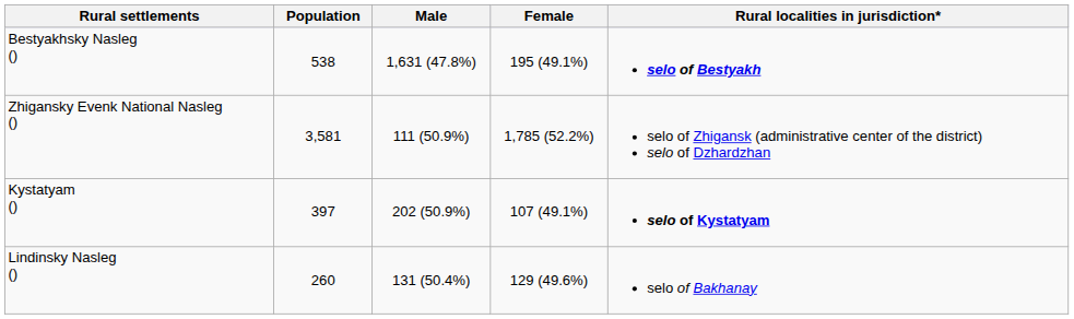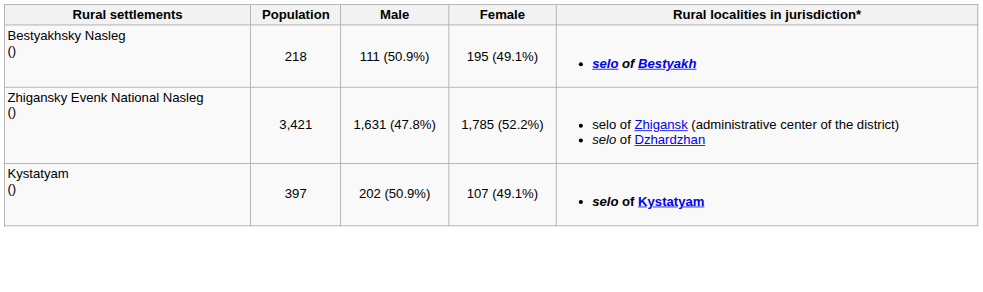 <table class="wikitable" style="width:75%">
 <tr bgcolor="#CCCCFF" align="left">
 <th>Rural settlements</th>
 <th>Population</th>
 <th>Male</th>
 <th>Female</th>
 <th>Rural localities in jurisdiction*</th>
 </tr>
 <tr>
 <td valign="top">Bestyakhsky Nasleg<br>()</td>
-<td align="center">538</td>
-<td align="center">1,631 (47.8%)</td>
+<td align="center">218</td>
+<td align="center">111 (50.9%)</td>
 <td align="center">195 (49.1%)</td>
 <td><br><ul><li><strong><em><a href='#'>selo</a><em> of <a href='#'>Bestyakh</a><strong></li></ul></td>
 </tr>
 <tr>
 <td valign="top">Zhigansky Evenk National Nasleg<br>()</td>
-<td align="center">3,581</td>
-<td align="center">111 (50.9%)</td>
+<td align="center">3,421</td>
+<td align="center">1,631 (47.8%)</td>
 <td align="center">1,785 (52.2%)</td>
 <td><br><ul><li></em></strong>selo</em> of <a href='#'>Zhigansk</a></strong> (administrative center of the district)</li><li><em>selo</em> of <a href='#'>Dzhardzhan</a><em></li></ul></td>
 </tr>
 <tr>
 <td valign="top">Kystatyam<br>()</td>
 <td align="center">397</td>
 <td align="center">202 (50.9%)</td>
 <td align="center">107 (49.1%)</td>
 <td><br><ul><li><strong><em>selo</em> of <a href='#'>Kystatyam</a><strong></li></ul></td>
 </tr>
-<tr>
-<td valign="top">Lindinsky Nasleg<br>()</td>
-<td align="center">260</td>
-<td align="center">131 (50.4%)</td>
-<td align="center">129 (49.6%)</td>
-<td><br><ul><li></em></strong>selo<em> of <a href='#'>Bakhanay</a></strong></li></ul></td>
-</tr>
 </table>
